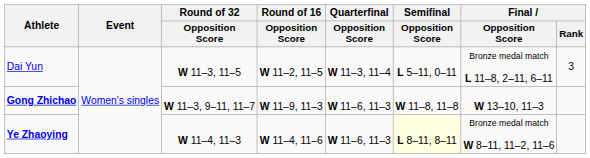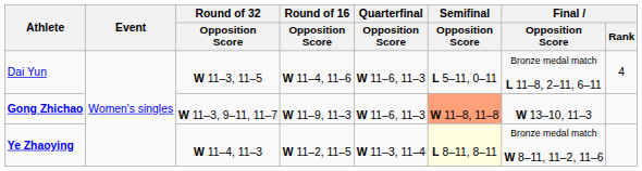 <table class=wikitable style="font-size:90%">
 <tr>
 <th rowspan="2">Athlete</th>
 <th rowspan="2">Event</th>
 <th>Round of 32</th>
 <th>Round of 16</th>
 <th>Quarterfinal</th>
 <th>Semifinal</th>
 <th colspan=2>Final / </th>
 </tr>
 <tr style="font-size:95%">
 <th>Opposition<br>Score</th>
 <th>Opposition<br>Score</th>
 <th>Opposition<br>Score</th>
 <th>Opposition<br>Score</th>
 <th>Opposition<br>Score</th>
 <th>Rank</th>
 </tr>
 <tr>
 <td align=left><a href='#'>Dai Yun</a></td>
 <td align=left rowspan="3"><a href='#'>Women's singles</a></td>
 <td align=center><br><strong>W</strong> 11–3, 11–5</td>
-<td align=center><br><strong>W</strong> 11–2, 11–5</td>
-<td align=center><br><strong>W</strong> 11–3, 11–4</td>
+<td align=center><br><strong>W</strong> 11–4, 11–6</td>
+<td align=center><br><strong>W</strong> 11–6, 11–3</td>
 <td align=center><br><strong>L</strong> 5–11, 0–11</td>
 <td align=center><small>Bronze medal match</small><br><br><strong>L</strong> 11–8, 2–11, 6–11</td>
-<td align=center>3</td>
+<td align=center>4</td>
 </tr>
 <tr>
 <td align=left><strong><a href='#'>Gong Zhichao</a></strong></td>
 <td align=center><br><strong>W</strong> 11–3, 9–11, 11–7</td>
 <td align=center><br><strong>W</strong> 11–9, 11–3</td>
 <td align=center><br><strong>W</strong> 11–6, 11–3</td>
-<td align=center><br><strong>W</strong> 11–8, 11–8</td>
+<td align=center style="background: lightsalmon;"><br><strong>W</strong> 11–8, 11–8</td>
 <td align=center><br><strong>W</strong> 13–10, 11–3</td>
 <td align=center></td>
 </tr>
 <tr>
 <td align=left><strong><a href='#'>Ye Zhaoying</a></strong></td>
 <td align=center><br><strong>W</strong> 11–4, 11–3</td>
-<td align=center><br><strong>W</strong> 11–4, 11–6</td>
-<td align=center><br><strong>W</strong> 11–6, 11–3</td>
+<td align=center><br><strong>W</strong> 11–2, 11–5</td>
+<td align=center><br><strong>W</strong> 11–3, 11–4</td>
 <td align=center style="background: lightyellow;"><br><strong>L</strong> 8–11, 8–11</td>
 <td align=center><small>Bronze medal match</small><br><br><strong>W</strong> 8–11, 11–2, 11–6</td>
 <td align=center></td>
 </tr>
 </table>
